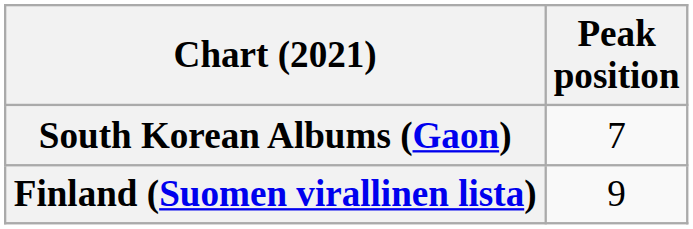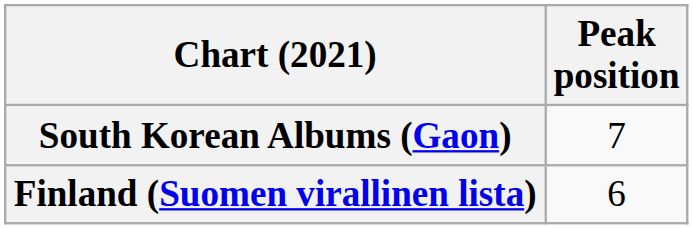 <table class="wikitable plainrowheaders" style="text-align:center">
 <tr>
 <th scope="col">Chart (2021)</th>
 <th scope="col">Peak<br>position</th>
 </tr>
 <tr>
 <th scope="row">South Korean Albums (<a href='#'>Gaon</a>)</th>
 <td>7</td>
 </tr>
 <tr>
 <th scope="row">Finland (<a href='#'>Suomen virallinen lista</a>)</th>
-<td>9</td>
+<td>6</td>
 </tr>
 </table>
